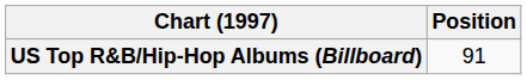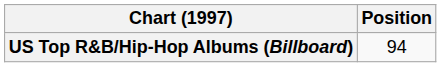 <table class="wikitable plainrowheaders" style="text-align:center">
 <tr>
 <th scope="col">Chart (1997)</th>
 <th scope="col">Position</th>
 </tr>
 <tr>
 <th scope="row">US Top R&B/Hip-Hop Albums (<em>Billboard</em>)</th>
-<td>91</td>
+<td>94</td>
 </tr>
 </table>
